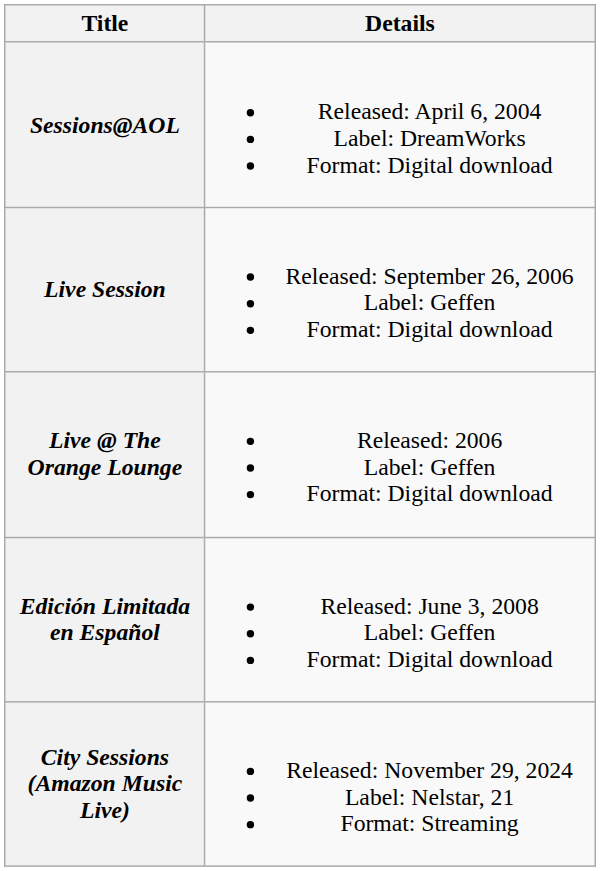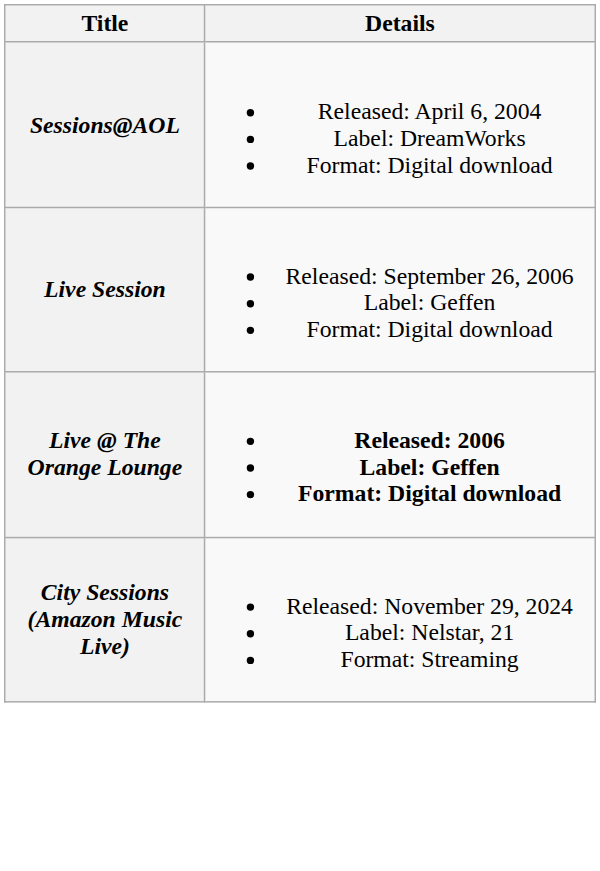 <table class="wikitable plainrowheaders" style="text-align:center;">
 <tr>
 <th scope="col" style="width:8em;">Title</th>
 <th scope="col" style="width:16em;">Details</th>
 </tr>
 <tr>
 <th scope="row"><em>Sessions@AOL</em></th>
 <td><br><ul><li>Released: April 6, 2004</li><li>Label: DreamWorks</li><li>Format: Digital download</li></ul></td>
 </tr>
 <tr>
 <th scope="row"><em>Live Session</em></th>
 <td><br><ul><li>Released: September 26, 2006</li><li>Label: Geffen</li><li>Format: Digital download</li></ul></td>
 </tr>
 <tr>
 <th scope="row"><em>Live @ The Orange Lounge</em></th>
-<td><br><ul><li>Released: 2006</li><li>Label: Geffen</li><li>Format: Digital download</li></ul></td>
-</tr>
-<tr>
-<th scope="row"><em>Edición Limitada en Español</em></th>
-<td><br><ul><li>Released: June 3, 2008</li><li>Label: Geffen</li><li>Format: Digital download</li></ul></td>
+<td><strong><br><ul><li>Released: 2006</li><li>Label: Geffen</li><li>Format: Digital download</li></ul></strong></td>
 </tr>
 <tr>
 <th scope="row"><em>City Sessions (Amazon Music Live)</em></th>
 <td><br><ul><li>Released: November 29, 2024</li><li>Label: Nelstar, 21</li><li>Format: Streaming</li></ul></td>
 </tr>
 </table>
